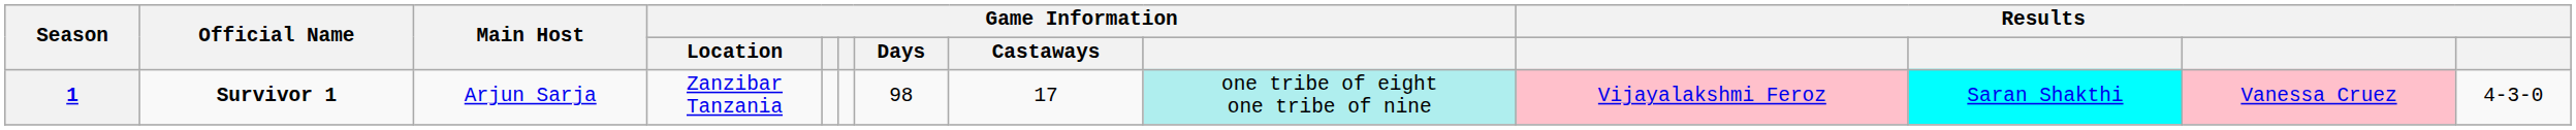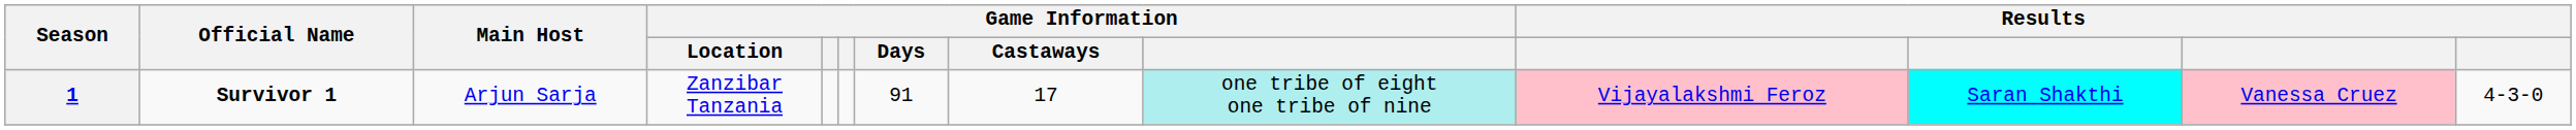 <table class="wikitable" style="width:100%; font-size:95%; text-align:center">
 <tr>
 <th rowspan=2>Season</th>
 <th rowspan="2">Official Name</th>
 <th rowspan=2>Main Host</th>
 <th colspan="6">Game Information</th>
 <th colspan=4>Results</th>
 </tr>
 <tr>
 <th>Location</th>
 <th> </th>
 <th></th>
 <th>Days</th>
 <th>Castaways</th>
 <th></th>
 <th></th>
 <th></th>
 <th></th>
 <th></th>
 </tr>
 <tr>
 <th><a href='#'>1</a></th>
 <td><strong>Survivor 1</strong></td>
 <td><a href='#'>Arjun Sarja</a></td>
 <td><a href='#'>Zanzibar</a><br> <a href='#'>Tanzania</a></td>
 <td></td>
 <td></td>
-<td>98</td>
+<td>91</td>
 <td>17</td>
 <td style="background: paleturquoise;">one tribe of eight<br>one tribe of nine</td>
 <td style="background:pink;"><a href='#'>Vijayalakshmi Feroz</a></td>
 <td style="background:cyan;"><a href='#'>Saran Shakthi</a></td>
 <td style="background:pink;"><a href='#'>Vanessa Cruez</a></td>
 <td>4-3-0</td>
 </tr>
 </table>
